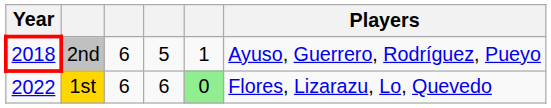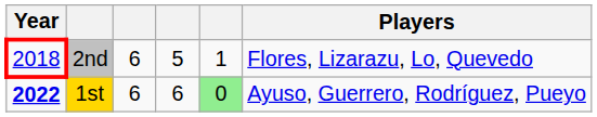 <table class="wikitable" style="text-align: center;">
 <tr>
 <th>Year</th>
 <th></th>
 <th width=25px></th>
 <th width=25px></th>
 <th width=25px></th>
 <th>Players</th>
 </tr>
 <tr>
 <td style="border: 3px solid red"> <a href='#'>2018</a></td>
 <td bgcolor=silver>2nd</td>
 <td>6</td>
 <td>5</td>
 <td>1</td>
-<td align=left><a href='#'>Ayuso</a>, <a href='#'>Guerrero</a>, <a href='#'>Rodríguez</a>, <a href='#'>Pueyo</a></td>
+<td align=left><a href='#'>Flores</a>, <a href='#'>Lizarazu</a>, <a href='#'>Lo</a>, <a href='#'>Quevedo</a></td>
 </tr>
 <tr>
-<td> <a href='#'>2022</a></td>
+<td><strong> <a href='#'>2022</a></strong></td>
 <td bgcolor=gold>1st</td>
 <td>6</td>
 <td>6</td>
 <td style="background: lightgreen;">0</td>
-<td align=left><a href='#'>Flores</a>, <a href='#'>Lizarazu</a>, <a href='#'>Lo</a>, <a href='#'>Quevedo</a></td>
+<td align=left><a href='#'>Ayuso</a>, <a href='#'>Guerrero</a>, <a href='#'>Rodríguez</a>, <a href='#'>Pueyo</a></td>
 </tr>
 </table>
